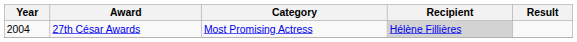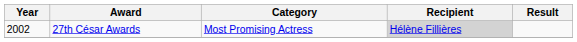 <table class="wikitable" style="width:99%;">
 <tr>
 <th>Year</th>
 <th>Award</th>
 <th>Category</th>
 <th>Recipient</th>
 <th>Result</th>
 </tr>
 <tr>
-<td>2004</td>
+<td>2002</td>
 <td><a href='#'>27th César Awards</a></td>
 <td><a href='#'>Most Promising Actress</a></td>
 <td style="background: lightgrey;"><a href='#'>Hélène Fillières</a></td>
 <td></td>
 </tr>
 <tr>
 </tr>
 </table>
